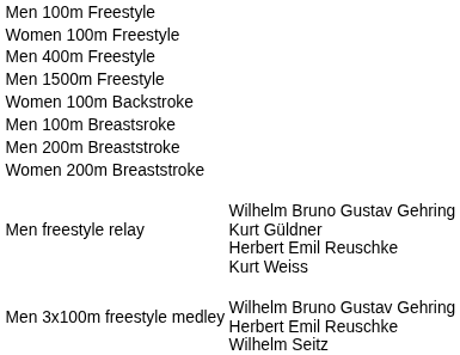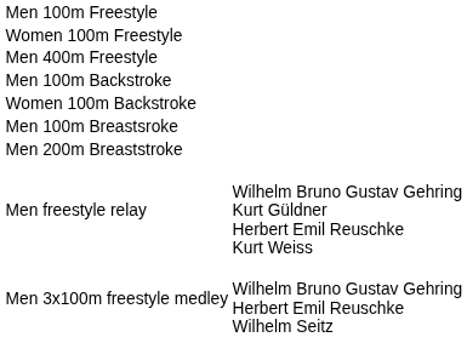 <table>
 <tr>
 <td>Men 100m Freestyle</td>
 <td></td>
 <td></td>
 <td></td>
 </tr>
 <tr>
 <td>Women 100m Freestyle</td>
 <td></td>
 <td></td>
 <td></td>
 </tr>
 <tr>
 <td>Men 400m Freestyle</td>
 <td></td>
 <td></td>
 <td></td>
 </tr>
 <tr>
-<td>Men 1500m Freestyle</td>
+<td>Men 100m Backstroke</td>
 <td></td>
 <td></td>
 <td></td>
 </tr>
 <tr>
 <td>Women 100m Backstroke</td>
 <td></td>
 <td></td>
 <td></td>
 </tr>
 <tr>
 <td>Men 100m Breastsroke</td>
 <td></td>
 <td></td>
 <td></td>
 </tr>
 <tr>
 <td>Men 200m Breaststroke</td>
 <td></td>
 <td></td>
 <td></td>
 </tr>
 <tr>
-<td>Women 200m Breaststroke</td>
-<td></td>
-<td></td>
-<td></td>
-</tr>
-<tr>
 <td>Men  freestyle relay</td>
 <td><br>Wilhelm Bruno Gustav Gehring<br>Kurt Güldner<br>Herbert Emil Reuschke<br>Kurt Weiss </td>
 </tr>
 <tr>
 <td>Men 3x100m freestyle medley</td>
 <td><br>Wilhelm Bruno Gustav Gehring<br>Herbert Emil Reuschke<br>Wilhelm Seitz </td>
 </tr>
 </table>
